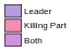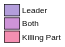 <table class="toccolours" style="font-size: 80%; white-space: nowrap">
 <tr>
 <td style="background:#b39ddb; border:1px solid black;">      </td>
 <td>Leader</td>
 </tr>
 <tr>
+<td style="background:#ce93d8; border:1px solid black;">      </td>
+<td>Both</td>
+</tr>
+<tr>
 <td style="background:#f48fb1; border:1px solid black;">      </td>
 <td>Killing Part</td>
 </tr>
-<tr>
-<td style="background:#ce93d8; border:1px solid black;">      </td>
-<td>Both</td>
-</tr>
 </table>
